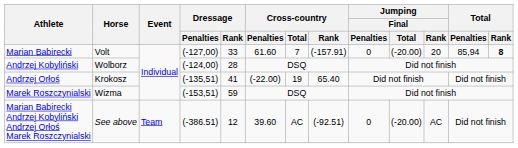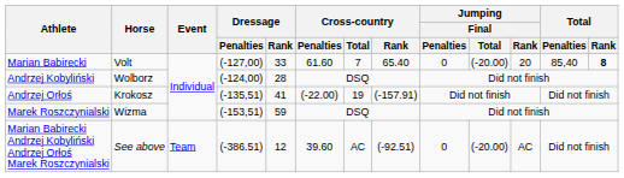 <table class=wikitable style="font-size:90%">
 <tr>
 <th rowspan="3">Athlete</th>
 <th rowspan="3">Horse</th>
 <th rowspan="3">Event</th>
 <th colspan="2" rowspan="2">Dressage</th>
 <th colspan="3" rowspan="2">Cross-country</th>
 <th colspan="3">Jumping</th>
 <th colspan="2" rowspan="2">Total</th>
 </tr>
 <tr style="font-size:95%">
 <th colspan="3">Final</th>
 </tr>
 <tr style="font-size:95%">
 <th>Penalties</th>
 <th>Rank</th>
 <th>Penalties</th>
 <th>Total</th>
 <th>Rank</th>
 <th>Penalties</th>
 <th>Total</th>
 <th>Rank</th>
 <th>Penalties</th>
 <th>Rank</th>
 </tr>
 <tr align=center>
 <td align=left><a href='#'>Marian Babirecki</a></td>
 <td align=left>Volt</td>
 <td align=left rowspan=4><a href='#'>Individual</a></td>
 <td>(-127,00)</td>
 <td>33</td>
 <td>61.60</td>
 <td>7</td>
-<td>(-157.91)</td>
+<td>65.40</td>
 <td>0</td>
 <td>(-20.00)</td>
 <td>20</td>
-<td>85,94</td>
+<td>85,40</td>
 <td><strong>8</strong></td>
 </tr>
 <tr align=center>
 <td align=left><a href='#'>Andrzej Kobyliński</a></td>
 <td align=left>Wolborz</td>
 <td>(-124,00)</td>
 <td>28</td>
 <td colspan=3>DSQ</td>
 <td colspan=5>Did not finish</td>
 </tr>
 <tr align=center>
 <td align=left><a href='#'>Andrzej Orłoś</a></td>
 <td align=left>Krokosz</td>
 <td>(-135,51)</td>
 <td>41</td>
 <td>(-22.00)</td>
 <td>19</td>
-<td>65.40</td>
+<td>(-157.91)</td>
 <td colspan=3>Did not finish</td>
 <td colspan=2>Did not finish</td>
 </tr>
 <tr align=center>
 <td align=left><a href='#'>Marek Roszczynialski</a></td>
 <td align=left>Wizma</td>
 <td>(-153,51)</td>
 <td>59</td>
 <td colspan=3>DSQ</td>
 <td colspan=5>Did not finish</td>
 </tr>
 <tr align=center>
 <td align=left><a href='#'>Marian Babirecki</a><br><a href='#'>Andrzej Kobyliński</a><br><a href='#'>Andrzej Orłoś</a><br><a href='#'>Marek Roszczynialski</a></td>
 <td align=left><em>See above</em></td>
 <td align=left><a href='#'>Team</a></td>
 <td>(-386.51)</td>
 <td>12</td>
 <td>39.60</td>
 <td>AC</td>
 <td>(-92.51)</td>
 <td>0</td>
 <td>(-20.00)</td>
 <td>AC</td>
 <td colspan=2>Did not finish</td>
 </tr>
 </table>
